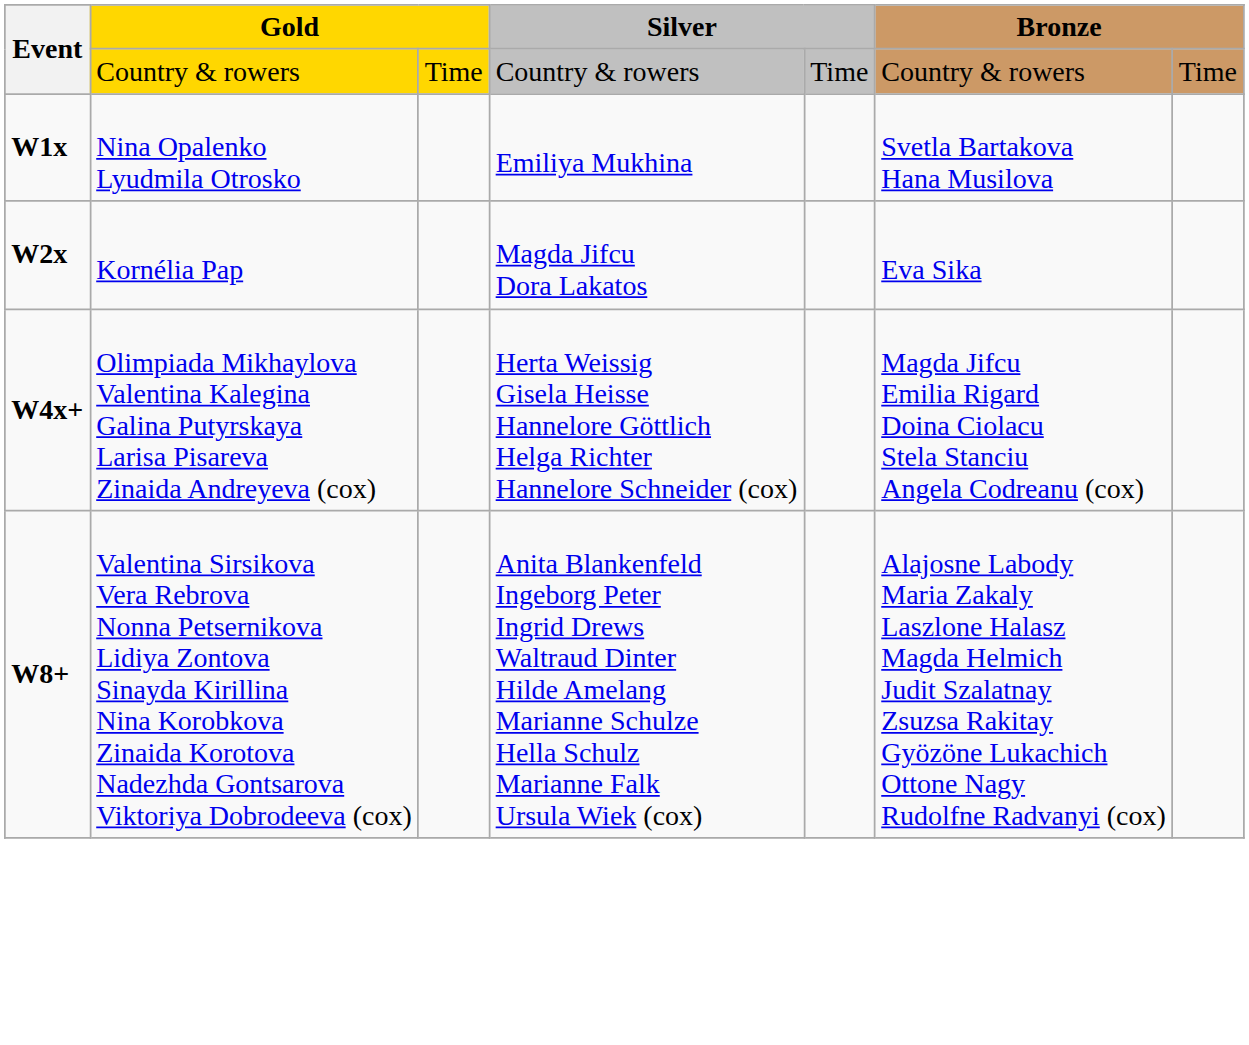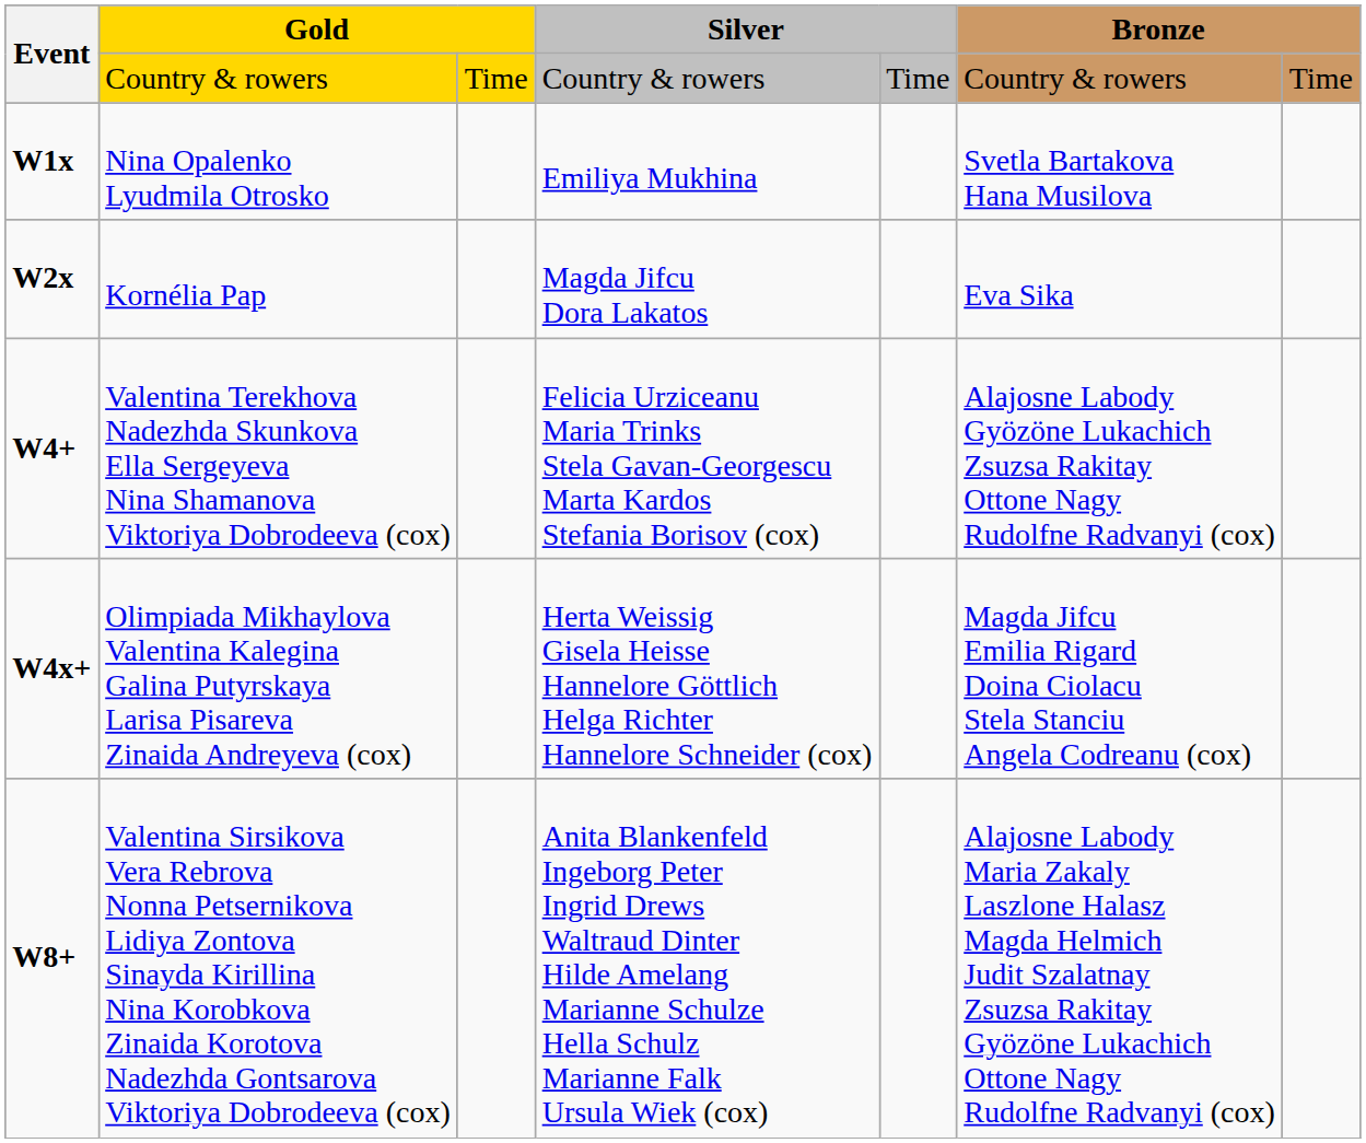 <table class="wikitable">
 <tr>
 <th rowspan="2">Event</th>
 <th colspan="2" style="background:gold;">Gold</th>
 <th colspan="2" style="background:silver;">Silver</th>
 <th colspan="2" style="background:#c96;">Bronze</th>
 </tr>
 <tr>
 <td style="background:gold;">Country & rowers</td>
 <td style="background:gold;">Time</td>
 <td style="background:silver;">Country & rowers</td>
 <td style="background:silver;">Time</td>
 <td style="background:#c96;">Country & rowers</td>
 <td style="background:#c96;">Time</td>
 </tr>
 <tr>
 <td><strong>W1x</strong></td>
 <td> <br> <a href='#'>Nina Opalenko</a> <br> <a href='#'>Lyudmila Otrosko</a></td>
 <td></td>
 <td> <br> <a href='#'>Emiliya Mukhina</a></td>
 <td></td>
 <td> <br> <a href='#'>Svetla Bartakova</a> <br> <a href='#'>Hana Musilova</a></td>
 <td></td>
 </tr>
 <tr>
 <td><strong>W2x</strong></td>
 <td> <br> <a href='#'>Kornélia Pap</a></td>
 <td></td>
 <td> <br> <a href='#'>Magda Jifcu</a> <br> <a href='#'>Dora Lakatos</a></td>
 <td></td>
 <td> <br> <a href='#'>Eva Sika</a></td>
 <td></td>
 </tr>
 <tr>
+<td><strong> W4+</strong></td>
+<td> <br> <a href='#'>Valentina Terekhova</a> <br> <a href='#'>Nadezhda Skunkova</a> <br> <a href='#'>Ella Sergeyeva</a> <br> <a href='#'>Nina Shamanova</a> <br> <a href='#'>Viktoriya Dobrodeeva</a> (cox)</td>
+<td></td>
+<td> <br> <a href='#'>Felicia Urziceanu</a> <br> <a href='#'>Maria Trinks</a> <br> <a href='#'>Stela Gavan-Georgescu</a> <br> <a href='#'>Marta Kardos</a> <br> <a href='#'>Stefania Borisov</a> (cox)</td>
+<td></td>
+<td> <br> <a href='#'>Alajosne Labody</a> <br> <a href='#'>Gyözöne Lukachich</a> <br> <a href='#'>Zsuzsa Rakitay</a> <br> <a href='#'>Ottone Nagy</a> <br> <a href='#'>Rudolfne Radvanyi</a> (cox)</td>
+<td></td>
+</tr>
+<tr>
 <td><strong>W4x+</strong></td>
 <td> <br> <a href='#'>Olimpiada Mikhaylova</a> <br> <a href='#'>Valentina Kalegina</a> <br> <a href='#'>Galina Putyrskaya</a> <br> <a href='#'>Larisa Pisareva</a> <br> <a href='#'>Zinaida Andreyeva</a> (cox)</td>
 <td></td>
 <td> <br> <a href='#'>Herta Weissig</a> <br> <a href='#'>Gisela Heisse</a> <br> <a href='#'>Hannelore Göttlich</a> <br> <a href='#'>Helga Richter</a> <br> <a href='#'>Hannelore Schneider</a> (cox)</td>
 <td></td>
 <td> <br> <a href='#'>Magda Jifcu</a> <br> <a href='#'>Emilia Rigard</a> <br> <a href='#'>Doina Ciolacu</a> <br> <a href='#'>Stela Stanciu</a> <br> <a href='#'>Angela Codreanu</a> (cox)</td>
 <td></td>
 </tr>
 <tr>
 <td><strong>W8+</strong></td>
 <td> <br> <a href='#'>Valentina Sirsikova</a> <br> <a href='#'>Vera Rebrova</a> <br> <a href='#'>Nonna Petsernikova</a> <br> <a href='#'>Lidiya Zontova</a> <br> <a href='#'>Sinayda Kirillina</a> <br> <a href='#'>Nina Korobkova</a> <br> <a href='#'>Zinaida Korotova</a> <br> <a href='#'>Nadezhda Gontsarova</a> <br> <a href='#'>Viktoriya Dobrodeeva</a> (cox)</td>
 <td></td>
 <td> <br> <a href='#'>Anita Blankenfeld</a> <br> <a href='#'>Ingeborg Peter</a> <br> <a href='#'>Ingrid Drews</a> <br> <a href='#'>Waltraud Dinter</a> <br> <a href='#'>Hilde Amelang</a> <br> <a href='#'>Marianne Schulze</a> <br> <a href='#'>Hella Schulz</a> <br> <a href='#'>Marianne Falk</a> <br> <a href='#'>Ursula Wiek</a> (cox)</td>
 <td></td>
 <td> <br> <a href='#'>Alajosne Labody</a> <br> <a href='#'>Maria Zakaly</a> <br> <a href='#'>Laszlone Halasz</a> <br> <a href='#'>Magda Helmich</a> <br> <a href='#'>Judit Szalatnay</a> <br> <a href='#'>Zsuzsa Rakitay</a> <br> <a href='#'>Gyözöne Lukachich</a> <br> <a href='#'>Ottone Nagy</a> <br> <a href='#'>Rudolfne Radvanyi</a> (cox)</td>
 <td></td>
 </tr>
 </table>
